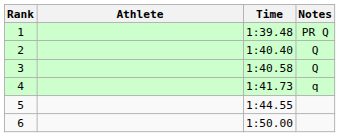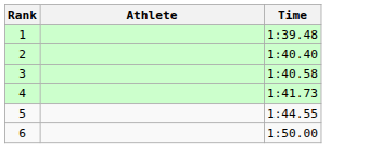 <table class="wikitable" style="text-align:center">
 <tr>
 <th>Rank</th>
 <th Style="width:18em">Athlete</th>
 <th>Time</th>
-<th>Notes</th>
 </tr>
 <tr style="background:#cfc">
 <td>1</td>
 <td style="text-align:left"></td>
 <td>1:39.48</td>
-<td>PR Q</td>
 </tr>
 <tr style="background:#cfc">
 <td>2</td>
 <td style="text-align:left"></td>
 <td>1:40.40</td>
-<td>Q</td>
 </tr>
 <tr style="background:#cfc">
 <td>3</td>
 <td style="text-align:left"></td>
 <td>1:40.58</td>
-<td>Q</td>
 </tr>
 <tr style="background:#cfc">
 <td>4</td>
 <td style="text-align:left"></td>
 <td>1:41.73</td>
-<td>q</td>
 </tr>
 <tr>
 <td>5</td>
 <td style="text-align:left"></td>
 <td>1:44.55</td>
-<td></td>
 </tr>
 <tr>
 <td>6</td>
 <td style="text-align:left"></td>
 <td>1:50.00</td>
-<td></td>
 </tr>
 </table>
